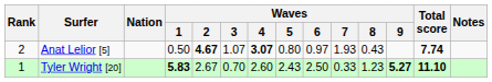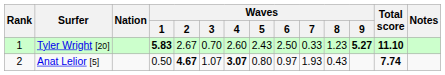 <table class="wikitable sortable" style="text-align:center">
 <tr>
 <th rowspan=2>Rank</th>
 <th rowspan=2>Surfer</th>
 <th rowspan=2>Nation</th>
 <th colspan=9>Waves</th>
 <th rowspan=2>Total<br>score</th>
 <th rowspan=2>Notes</th>
 </tr>
 <tr>
 <th>1</th>
 <th>2</th>
 <th>3</th>
 <th>4</th>
 <th>5</th>
 <th>6</th>
 <th>7</th>
 <th>8</th>
 <th>9</th>
 </tr>
+<tr bgcolor=ccffcc>
+<td>1</td>
+<td align=left><a href='#'>Tyler Wright</a> <small>[20]</small></td>
+<td align=left></td>
+<td><strong>5.83</strong></td>
+<td>2.67</td>
+<td>0.70</td>
+<td>2.60</td>
+<td>2.43</td>
+<td>2.50</td>
+<td>0.33</td>
+<td>1.23</td>
+<td><strong>5.27</strong></td>
+<td><strong>11.10</strong></td>
+<td></td>
+</tr>
 <tr>
 <td>2</td>
 <td align=left><a href='#'>Anat Lelior</a> <small>[5]</small></td>
 <td align=left></td>
 <td>0.50</td>
 <td><strong>4.67</strong></td>
 <td>1.07</td>
 <td><strong>3.07</strong></td>
 <td>0.80</td>
 <td>0.97</td>
 <td>1.93</td>
 <td>0.43</td>
 <td></td>
 <td><strong>7.74</strong></td>
 <td></td>
 </tr>
-<tr bgcolor=ccffcc>
-<td>1</td>
-<td align=left><a href='#'>Tyler Wright</a> <small>[20]</small></td>
-<td align=left></td>
-<td><strong>5.83</strong></td>
-<td>2.67</td>
-<td>0.70</td>
-<td>2.60</td>
-<td>2.43</td>
-<td>2.50</td>
-<td>0.33</td>
-<td>1.23</td>
-<td><strong>5.27</strong></td>
-<td><strong>11.10</strong></td>
-<td></td>
-</tr>
 </table>
